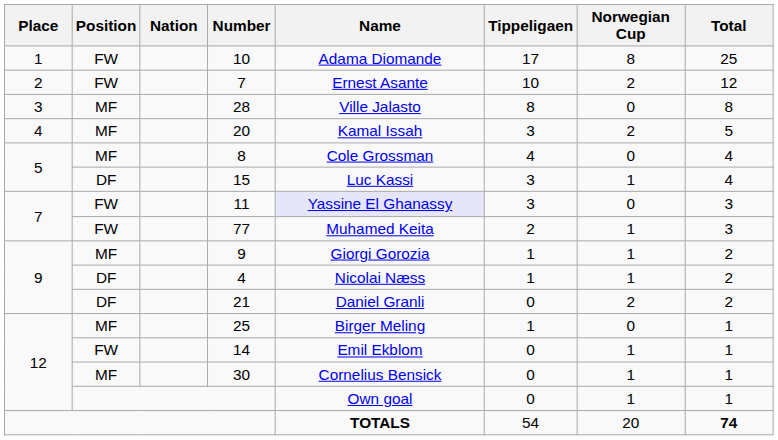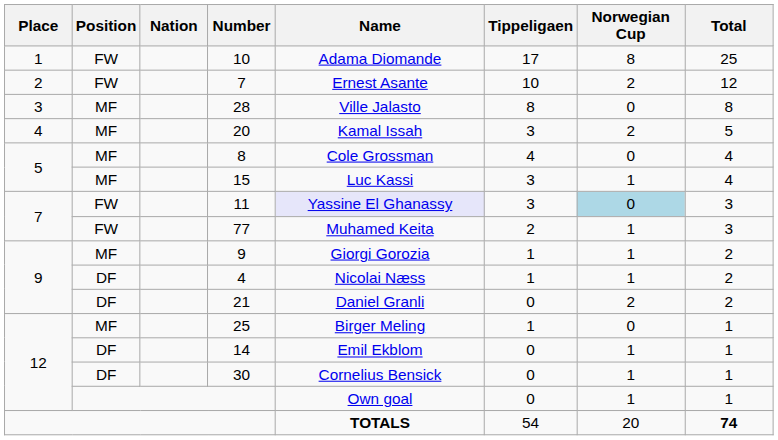 <table class="wikitable" style="font-size: 95%; text-align: center;">
 <tr>
 <th width=60>Place</th>
 <th width=60>Position</th>
 <th width=60>Nation</th>
 <th width=60>Number</th>
 <th width=200>Name</th>
 <th width=80>Tippeligaen</th>
 <th width=100>Norwegian Cup</th>
 <th width=80><strong>Total</strong></th>
 </tr>
 <tr>
 <td>1</td>
 <td>FW</td>
 <td></td>
 <td>10</td>
 <td><a href='#'>Adama Diomande</a></td>
 <td>17</td>
 <td>8</td>
 <td>25</td>
 </tr>
 <tr>
 <td>2</td>
 <td>FW</td>
 <td></td>
 <td>7</td>
 <td><a href='#'>Ernest Asante</a></td>
 <td>10</td>
 <td>2</td>
 <td>12</td>
 </tr>
 <tr>
 <td>3</td>
 <td>MF</td>
 <td></td>
 <td>28</td>
 <td><a href='#'>Ville Jalasto</a></td>
 <td>8</td>
 <td>0</td>
 <td>8</td>
 </tr>
 <tr>
 <td>4</td>
 <td>MF</td>
 <td></td>
 <td>20</td>
 <td><a href='#'>Kamal Issah</a></td>
 <td>3</td>
 <td>2</td>
 <td>5</td>
 </tr>
 <tr>
 <td rowspan="2">5</td>
 <td>MF</td>
 <td></td>
 <td>8</td>
 <td><a href='#'>Cole Grossman</a></td>
 <td>4</td>
 <td>0</td>
 <td>4</td>
 </tr>
 <tr>
-<td>DF</td>
+<td>MF</td>
 <td></td>
 <td>15</td>
 <td><a href='#'>Luc Kassi</a></td>
 <td>3</td>
 <td>1</td>
 <td>4</td>
 </tr>
 <tr>
 <td rowspan="2">7</td>
 <td>FW</td>
 <td></td>
 <td>11</td>
 <td style="background: lavender;"><a href='#'>Yassine El Ghanassy</a></td>
 <td>3</td>
-<td>0</td>
+<td style="background: lightblue;">0</td>
 <td>3</td>
 </tr>
 <tr>
 <td>FW</td>
 <td></td>
 <td>77</td>
 <td><a href='#'>Muhamed Keita</a></td>
 <td>2</td>
 <td>1</td>
 <td>3</td>
 </tr>
 <tr>
 <td rowspan="3">9</td>
 <td>MF</td>
 <td></td>
 <td>9</td>
 <td><a href='#'>Giorgi Gorozia</a></td>
 <td>1</td>
 <td>1</td>
 <td>2</td>
 </tr>
 <tr>
 <td>DF</td>
 <td></td>
 <td>4</td>
 <td><a href='#'>Nicolai Næss</a></td>
 <td>1</td>
 <td>1</td>
 <td>2</td>
 </tr>
 <tr>
 <td>DF</td>
 <td></td>
 <td>21</td>
 <td><a href='#'>Daniel Granli</a></td>
 <td>0</td>
 <td>2</td>
 <td>2</td>
 </tr>
 <tr>
 <td rowspan="4">12</td>
 <td>MF</td>
 <td></td>
 <td>25</td>
 <td><a href='#'>Birger Meling</a></td>
 <td>1</td>
 <td>0</td>
 <td>1</td>
 </tr>
 <tr>
-<td>FW</td>
+<td>DF</td>
 <td></td>
 <td>14</td>
 <td><a href='#'>Emil Ekblom</a></td>
 <td>0</td>
 <td>1</td>
 <td>1</td>
 </tr>
 <tr>
-<td>MF</td>
+<td>DF</td>
 <td></td>
 <td>30</td>
 <td><a href='#'>Cornelius Bensick</a></td>
 <td>0</td>
 <td>1</td>
 <td>1</td>
 </tr>
 <tr>
 <td colspan="3"></td>
 <td><a href='#'>Own goal</a></td>
 <td>0</td>
 <td>1</td>
 <td>1</td>
 </tr>
 <tr>
 <td colspan="4"></td>
 <td><strong>TOTALS</strong></td>
 <td>54</td>
 <td>20</td>
 <td><strong>74</strong></td>
 </tr>
 </table>
